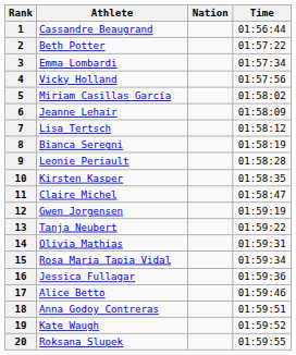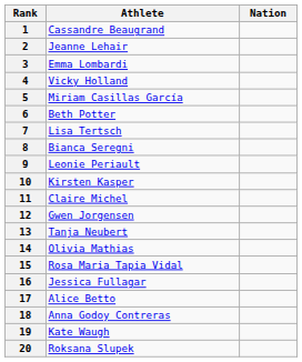 <table class="wikitable sortable" style="width: 300px;font-size: 80%;text-align:center">
 <tr>
 <th>Rank</th>
 <th>Athlete</th>
 <th>Nation</th>
-<th>Time</th>
 </tr>
 <tr>
 <th>1</th>
 <td align=left><a href='#'>Cassandre Beaugrand</a></td>
 <td align=left></td>
-<td>01:56:44</td>
 </tr>
 <tr>
 <th>2</th>
-<td align=left><a href='#'>Beth Potter</a></td>
+<td align=left><a href='#'>Jeanne Lehair</a></td>
 <td align=left></td>
-<td>01:57:22</td>
 </tr>
 <tr>
 <th>3</th>
 <td align=left><a href='#'>Emma Lombardi</a></td>
 <td align=left></td>
-<td>01:57:34</td>
 </tr>
 <tr>
 <th>4</th>
 <td align=left><a href='#'>Vicky Holland</a></td>
 <td align=left></td>
-<td>01:57:56</td>
 </tr>
 <tr>
 <th>5</th>
 <td align=left><a href='#'>Miriam Casillas García</a></td>
 <td align=left></td>
-<td>01:58:02</td>
 </tr>
 <tr>
 <th>6</th>
-<td align=left><a href='#'>Jeanne Lehair</a></td>
+<td align=left><a href='#'>Beth Potter</a></td>
 <td align=left></td>
-<td>01:58:09</td>
 </tr>
 <tr>
 <th>7</th>
 <td align=left><a href='#'>Lisa Tertsch</a></td>
 <td align=left></td>
-<td>01:58:12</td>
 </tr>
 <tr>
 <th>8</th>
 <td align=left><a href='#'>Bianca Seregni</a></td>
 <td align=left></td>
-<td>01:58:19</td>
 </tr>
 <tr>
 <th>9</th>
 <td align=left><a href='#'>Leonie Periault</a></td>
 <td align=left></td>
-<td>01:58:28</td>
 </tr>
 <tr>
 <th>10</th>
 <td align=left><a href='#'>Kirsten Kasper</a></td>
 <td align=left></td>
-<td>01:58:35</td>
 </tr>
 <tr>
 <th>11</th>
 <td align=left><a href='#'>Claire Michel</a></td>
 <td align=left></td>
-<td>01:58:47</td>
 </tr>
 <tr>
 <th>12</th>
 <td align=left><a href='#'>Gwen Jorgensen</a></td>
 <td align=left></td>
-<td>01:59:19</td>
 </tr>
 <tr>
 <th>13</th>
 <td align=left><a href='#'>Tanja Neubert</a></td>
 <td align=left></td>
-<td>01:59:22</td>
 </tr>
 <tr>
 <th>14</th>
 <td align=left><a href='#'>Olivia Mathias</a></td>
 <td align=left></td>
-<td>01:59:31</td>
 </tr>
 <tr>
 <th>15</th>
 <td align=left><a href='#'>Rosa Maria Tapia Vidal</a></td>
 <td align=left></td>
-<td>01:59:34</td>
 </tr>
 <tr>
 <th>16</th>
 <td align=left><a href='#'>Jessica Fullagar</a></td>
 <td align=left></td>
-<td>01:59:36</td>
 </tr>
 <tr>
 <th>17</th>
 <td align=left><a href='#'>Alice Betto</a></td>
 <td align=left></td>
-<td>01:59:46</td>
 </tr>
 <tr>
 <th>18</th>
 <td align=left><a href='#'>Anna Godoy Contreras</a></td>
 <td align=left></td>
-<td>01:59:51</td>
 </tr>
 <tr>
 <th>19</th>
 <td align=left><a href='#'>Kate Waugh</a></td>
 <td align=left></td>
-<td>01:59:52</td>
 </tr>
 <tr>
 <th>20</th>
 <td align=left><a href='#'>Roksana Slupek</a></td>
 <td align=left></td>
-<td>01:59:55</td>
 </tr>
 </table>
